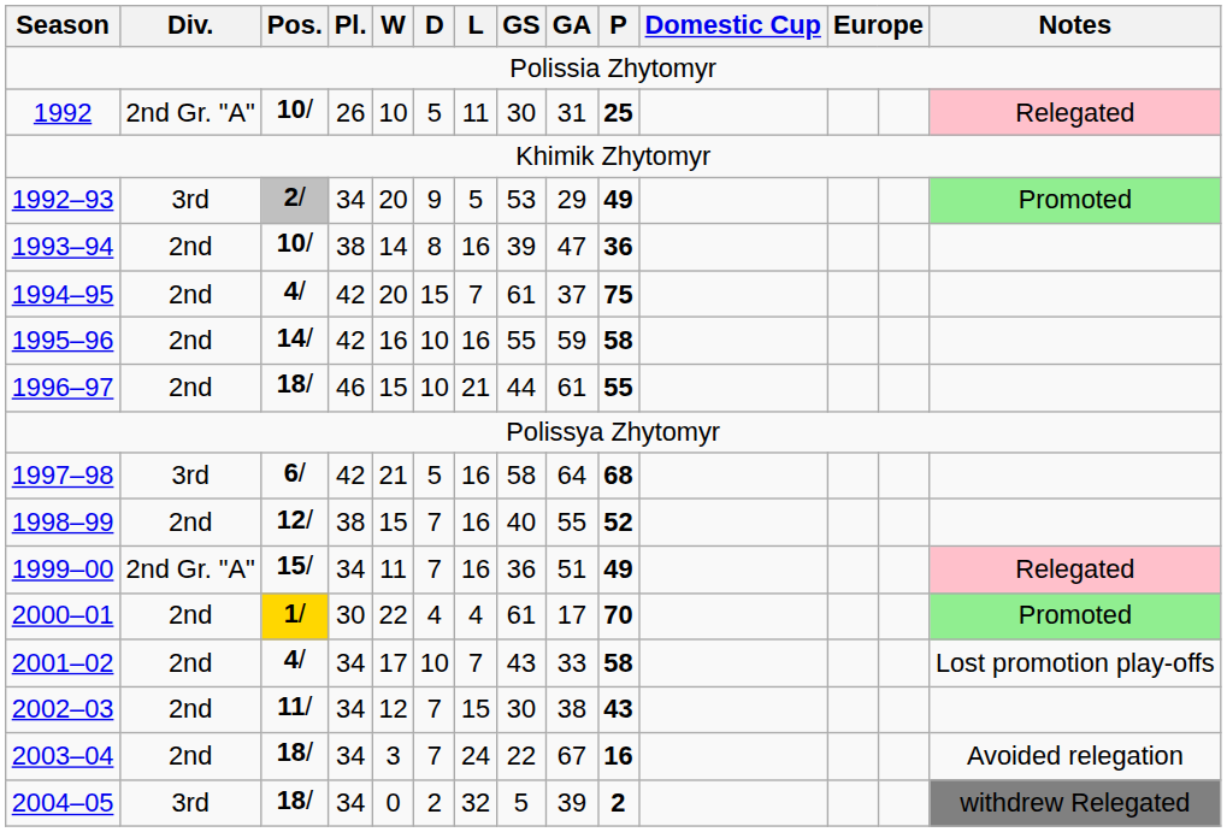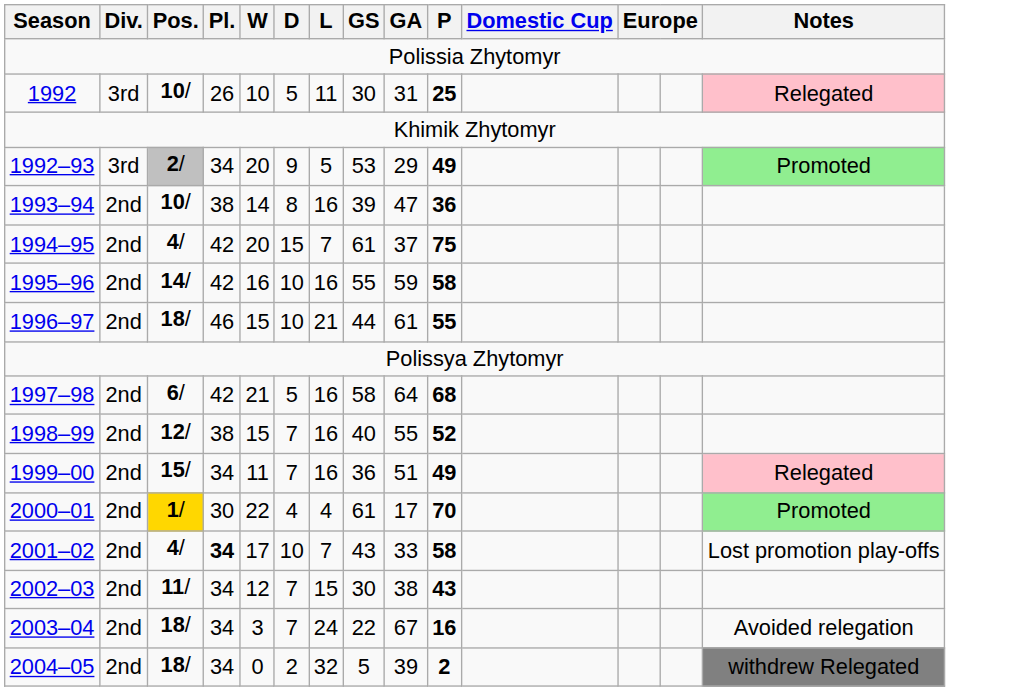 <table class="wikitable">
 <tr>
 <th>Season</th>
 <th>Div.</th>
 <th>Pos.</th>
 <th>Pl.</th>
 <th>W</th>
 <th>D</th>
 <th>L</th>
 <th>GS</th>
 <th>GA</th>
 <th>P</th>
 <th><a href='#'>Domestic Cup</a></th>
 <th colspan=2>Europe</th>
 <th>Notes</th>
 </tr>
 <tr>
 <td colspan=14 align=center>Polissia Zhytomyr</td>
 </tr>
 <tr>
 <td align=center><a href='#'>1992</a></td>
-<td align=center>2nd Gr. "A"</td>
+<td align=center>3rd</td>
 <td align=center><strong>10</strong>/<sub></sub></td>
 <td align=center>26</td>
 <td align=center>10</td>
 <td align=center>5</td>
 <td align=center>11</td>
 <td align=center>30</td>
 <td align=center>31</td>
 <td align=center><strong>25</strong></td>
 <td align=center></td>
 <td align=center></td>
 <td align=center></td>
 <td align=center bgcolor=pink>Relegated</td>
 </tr>
 <tr>
 <td colspan=14 align=center>Khimik Zhytomyr</td>
 </tr>
 <tr>
 <td align=center><a href='#'>1992–93</a></td>
 <td align=center>3rd</td>
 <td align=center bgcolor=silver><strong>2</strong>/<sub></sub></td>
 <td align=center>34</td>
 <td align=center>20</td>
 <td align=center>9</td>
 <td align=center>5</td>
 <td align=center>53</td>
 <td align=center>29</td>
 <td align=center><strong>49</strong></td>
 <td align=center></td>
 <td align=center></td>
 <td align=center></td>
 <td align=center bgcolor=lightgreen>Promoted</td>
 </tr>
 <tr>
 <td align=center><a href='#'>1993–94</a></td>
 <td align=center>2nd</td>
 <td align=center><strong>10</strong>/<sub></sub></td>
 <td align=center>38</td>
 <td align=center>14</td>
 <td align=center>8</td>
 <td align=center>16</td>
 <td align=center>39</td>
 <td align=center>47</td>
 <td align=center><strong>36</strong></td>
 <td align=center></td>
 <td align=center></td>
 <td align=center></td>
 <td align=center></td>
 </tr>
 <tr>
 <td align=center><a href='#'>1994–95</a></td>
 <td align=center>2nd</td>
 <td align=center><strong>4</strong>/<sub></sub></td>
 <td align=center>42</td>
 <td align=center>20</td>
 <td align=center>15</td>
 <td align=center>7</td>
 <td align=center>61</td>
 <td align=center>37</td>
 <td align=center><strong>75</strong></td>
 <td align=center></td>
 <td align=center></td>
 <td align=center></td>
 <td align=center></td>
 </tr>
 <tr>
 <td align=center><a href='#'>1995–96</a></td>
 <td align=center>2nd</td>
 <td align=center><strong>14</strong>/<sub></sub></td>
 <td align=center>42</td>
 <td align=center>16</td>
 <td align=center>10</td>
 <td align=center>16</td>
 <td align=center>55</td>
 <td align=center>59</td>
 <td align=center><strong>58</strong></td>
 <td align=center></td>
 <td align=center></td>
 <td align=center></td>
 <td align=center></td>
 </tr>
 <tr>
 <td align=center><a href='#'>1996–97</a></td>
 <td align=center>2nd</td>
 <td align=center><strong>18</strong>/<sub></sub></td>
 <td align=center>46</td>
 <td align=center>15</td>
 <td align=center>10</td>
 <td align=center>21</td>
 <td align=center>44</td>
 <td align=center>61</td>
 <td align=center><strong>55</strong></td>
 <td align=center></td>
 <td align=center></td>
 <td align=center></td>
 <td align=center></td>
 </tr>
 <tr>
 <td colspan=14 align=center>Polissya Zhytomyr</td>
 </tr>
 <tr>
 <td align=center><a href='#'>1997–98</a></td>
-<td align=center>3rd</td>
+<td align=center>2nd</td>
 <td align=center><strong>6</strong>/<sub></sub></td>
 <td align=center>42</td>
 <td align=center>21</td>
 <td align=center>5</td>
 <td align=center>16</td>
 <td align=center>58</td>
 <td align=center>64</td>
 <td align=center><strong>68</strong></td>
 <td align=center></td>
 <td align=center></td>
 <td align=center></td>
 <td align=center></td>
 </tr>
 <tr>
 <td align=center><a href='#'>1998–99</a></td>
 <td align=center>2nd</td>
 <td align=center><strong>12</strong>/<sub></sub></td>
 <td align=center>38</td>
 <td align=center>15</td>
 <td align=center>7</td>
 <td align=center>16</td>
 <td align=center>40</td>
 <td align=center>55</td>
 <td align=center><strong>52</strong></td>
 <td align=center></td>
 <td align=center></td>
 <td align=center></td>
 <td align=center></td>
 </tr>
 <tr>
 <td align=center><a href='#'>1999–00</a></td>
-<td align=center>2nd Gr. "A"</td>
+<td align=center>2nd</td>
 <td align=center><strong>15</strong>/<sub></sub></td>
 <td align=center>34</td>
 <td align=center>11</td>
 <td align=center>7</td>
 <td align=center>16</td>
 <td align=center>36</td>
 <td align=center>51</td>
 <td align=center><strong>49</strong></td>
 <td align=center></td>
 <td align=center></td>
 <td align=center></td>
 <td align=center bgcolor=pink>Relegated</td>
 </tr>
 <tr>
 <td align=center><a href='#'>2000–01</a></td>
 <td align=center>2nd</td>
 <td align=center bgcolor=gold><strong>1</strong>/<sub></sub></td>
 <td align=center>30</td>
 <td align=center>22</td>
 <td align=center>4</td>
 <td align=center>4</td>
 <td align=center>61</td>
 <td align=center>17</td>
 <td align=center><strong>70</strong></td>
 <td align=center></td>
 <td align=center></td>
 <td align=center></td>
 <td align=center bgcolor=lightgreen>Promoted</td>
 </tr>
 <tr>
 <td align=center><a href='#'>2001–02</a></td>
 <td align=center>2nd</td>
 <td align=center><strong>4</strong>/<sub></sub></td>
-<td align=center>34</td>
+<td align=center><strong>34</strong></td>
 <td align=center>17</td>
 <td align=center>10</td>
 <td align=center>7</td>
 <td align=center>43</td>
 <td align=center>33</td>
 <td align=center><strong>58</strong></td>
 <td align=center></td>
 <td align=center></td>
 <td align=center></td>
 <td align=center>Lost promotion play-offs</td>
 </tr>
 <tr>
 <td align=center><a href='#'>2002–03</a></td>
 <td align=center>2nd</td>
 <td align=center><strong>11</strong>/<sub></sub></td>
 <td align=center>34</td>
 <td align=center>12</td>
 <td align=center>7</td>
 <td align=center>15</td>
 <td align=center>30</td>
 <td align=center>38</td>
 <td align=center><strong>43</strong></td>
 <td align=center></td>
 <td align=center></td>
 <td align=center></td>
 <td align=center></td>
 </tr>
 <tr>
 <td align=center><a href='#'>2003–04</a></td>
 <td align=center>2nd</td>
 <td align=center><strong>18</strong>/<sub></sub></td>
 <td align=center>34</td>
 <td align=center>3</td>
 <td align=center>7</td>
 <td align=center>24</td>
 <td align=center>22</td>
 <td align=center>67</td>
 <td align=center><strong>16</strong></td>
 <td align=center></td>
 <td align=center></td>
 <td align=center></td>
 <td align=center>Avoided relegation</td>
 </tr>
 <tr>
 <td align=center><a href='#'>2004–05</a></td>
-<td align=center>3rd</td>
+<td align=center>2nd</td>
 <td align=center><strong>18</strong>/<sub></sub></td>
 <td align=center>34</td>
 <td align=center>0</td>
 <td align=center>2</td>
 <td align=center>32</td>
 <td align=center>5</td>
 <td align=center>39</td>
 <td align=center><strong>2</strong></td>
 <td align=center></td>
 <td align=center></td>
 <td align=center></td>
 <td align=center bgcolor=grey>withdrew Relegated</td>
 </tr>
 </table>
